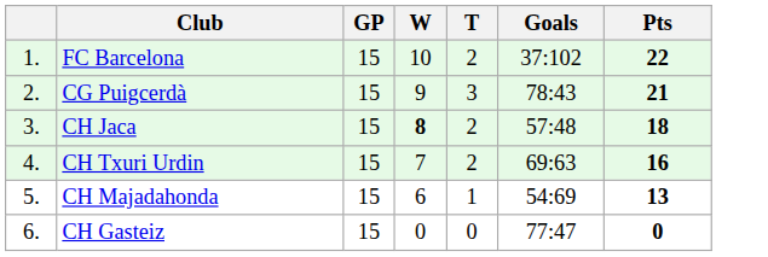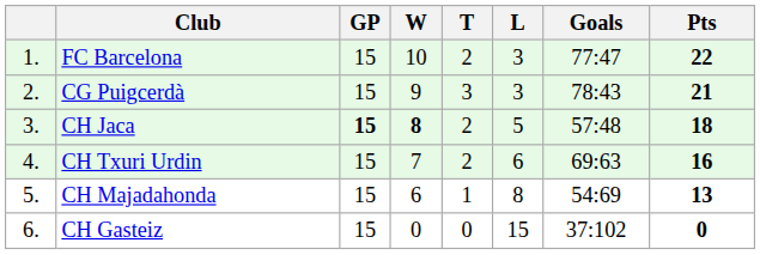 <table class="wikitable">
 <tr>
 <th width="30"></th>
 <th width="200">Club</th>
 <th width="30">GP</th>
 <th width="30">W</th>
 <th width="30">T</th>
+<th width="30">L</th>
 <th width="70">Goals</th>
 <th width="70">Pts</th>
 </tr>
 <tr bgcolor="#e6fae6" align="center">
 <td>1.</td>
 <td align="left"><a href='#'>FC Barcelona</a></td>
 <td>15</td>
 <td>10</td>
 <td>2</td>
-<td>37:102</td>
+<td>3</td>
+<td>77:47</td>
 <td><strong>22</strong></td>
 </tr>
 <tr bgcolor="#e6fae6" align="center">
 <td>2.</td>
 <td align="left"><a href='#'>CG Puigcerdà</a></td>
 <td>15</td>
 <td>9</td>
 <td>3</td>
+<td>3</td>
 <td>78:43</td>
 <td><strong>21</strong></td>
 </tr>
 <tr bgcolor="#e6fae6" align="center">
 <td>3.</td>
 <td align="left"><a href='#'>CH Jaca</a></td>
-<td>15</td>
+<td><strong>15</strong></td>
 <td><strong>8</strong></td>
 <td>2</td>
+<td>5</td>
 <td>57:48</td>
 <td><strong>18</strong></td>
 </tr>
 <tr bgcolor="#e6fae6" align="center">
 <td>4.</td>
 <td align="left"><a href='#'>CH Txuri Urdin</a></td>
 <td>15</td>
 <td>7</td>
 <td>2</td>
+<td>6</td>
 <td>69:63</td>
 <td><strong>16</strong></td>
 </tr>
 <tr bgcolor="#FFFFFF" align="center">
 <td>5.</td>
 <td align="left"><a href='#'>CH Majadahonda</a></td>
 <td>15</td>
 <td>6</td>
 <td>1</td>
+<td>8</td>
 <td>54:69</td>
 <td><strong>13</strong></td>
 </tr>
 <tr bgcolor="#FFFFFF" align="center">
 <td>6.</td>
 <td align="left"><a href='#'>CH Gasteiz</a></td>
 <td>15</td>
 <td>0</td>
 <td>0</td>
-<td>77:47</td>
+<td>15</td>
+<td>37:102</td>
 <td><strong>0</strong></td>
 </tr>
 </table>
